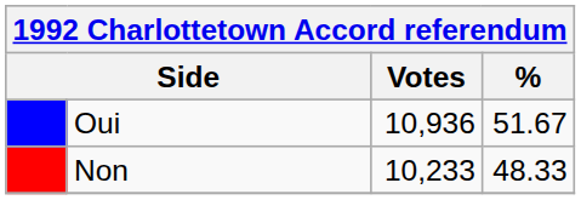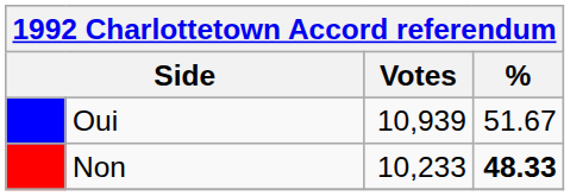 <table class="wikitable" style="font-size: 95%; clear:both">
 <tr style="background-color:#E9E9E9">
 <th colspan=4><a href='#'>1992 Charlottetown Accord referendum</a></th>
 </tr>
 <tr style="background-color:#E9E9E9">
 <th colspan=2 style="width: 130px">Side</th>
 <th style="width: 50px">Votes</th>
 <th style="width: 40px">%</th>
 </tr>
 <tr>
 <td bgcolor="blue"></td>
 <td>Oui</td>
-<td align="right">10,936</td>
+<td align="right">10,939</td>
 <td align="right">51.67</td>
 </tr>
 <tr>
 <td bgcolor="red"></td>
 <td>Non</td>
 <td align="right">10,233</td>
-<td align="right">48.33</td>
+<td align="right"><strong>48.33</strong></td>
 </tr>
 <tr>
 </tr>
 </table>
